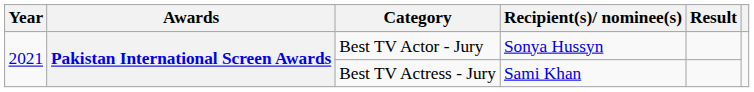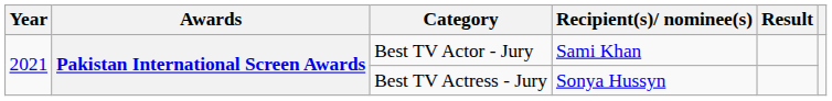 <table class="wikitable plainrowheaders">
 <tr>
 <th>Year</th>
 <th>Awards</th>
 <th>Category</th>
 <th>Recipient(s)/ nominee(s)</th>
 <th>Result</th>
 <th></th>
 </tr>
 <tr>
 <td rowspan="2"><a href='#'>2021</a></td>
 <th scope="row" rowspan="2"><a href='#'>Pakistan International Screen Awards</a></th>
 <td>Best TV Actor - Jury</td>
-<td><a href='#'>Sonya Hussyn</a></td>
+<td><a href='#'>Sami Khan</a></td>
 <td></td>
 <td rowspan="2"></td>
 </tr>
 <tr>
 <td>Best TV Actress - Jury</td>
-<td><a href='#'>Sami Khan</a></td>
+<td><a href='#'>Sonya Hussyn</a></td>
 <td></td>
 </tr>
 </table>
